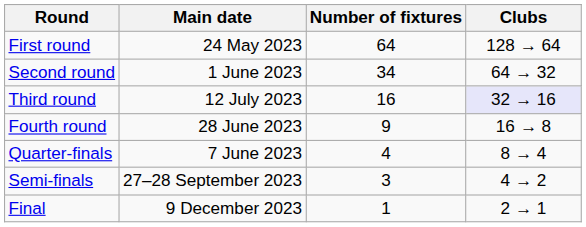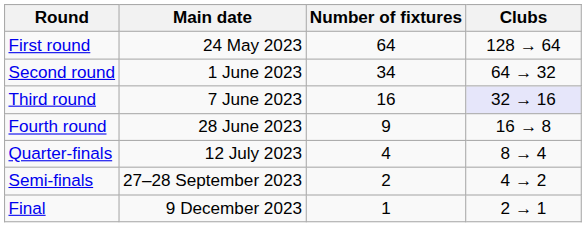 <table class="wikitable" style="text-align:center">
 <tr>
 <th>Round</th>
 <th>Main date</th>
 <th>Number of fixtures</th>
 <th width=100>Clubs</th>
 </tr>
 <tr>
 <td align=left><a href='#'>First round</a></td>
 <td align=right>24 May 2023</td>
 <td>64</td>
 <td>128 → 64</td>
 </tr>
 <tr>
 <td align=left><a href='#'>Second round</a></td>
 <td align=right>1 June 2023</td>
 <td>34</td>
 <td>64 → 32</td>
 </tr>
 <tr>
 <td align=left><a href='#'>Third round</a></td>
-<td align=right>12 July 2023</td>
+<td align=right>7 June 2023</td>
 <td>16</td>
 <td style="background: lavender;">32 → 16</td>
 </tr>
 <tr>
 <td align=left><a href='#'>Fourth round</a></td>
 <td align=right>28 June 2023</td>
 <td>9</td>
 <td>16 → 8</td>
 </tr>
 <tr>
 <td align=left><a href='#'>Quarter-finals</a></td>
-<td align=right>7 June 2023</td>
+<td align=right>12 July 2023</td>
 <td>4</td>
 <td>8 → 4</td>
 </tr>
 <tr>
 <td align=left><a href='#'>Semi-finals</a></td>
 <td align=right>27–28 September 2023</td>
-<td>3</td>
+<td>2</td>
 <td>4 → 2</td>
 </tr>
 <tr>
 <td align=left><a href='#'>Final</a></td>
 <td align=right>9 December 2023</td>
 <td>1</td>
 <td>2 → 1</td>
 </tr>
 </table>
